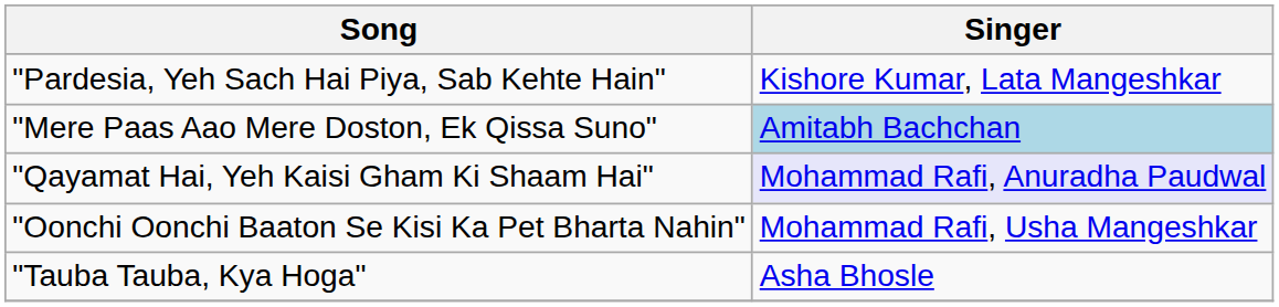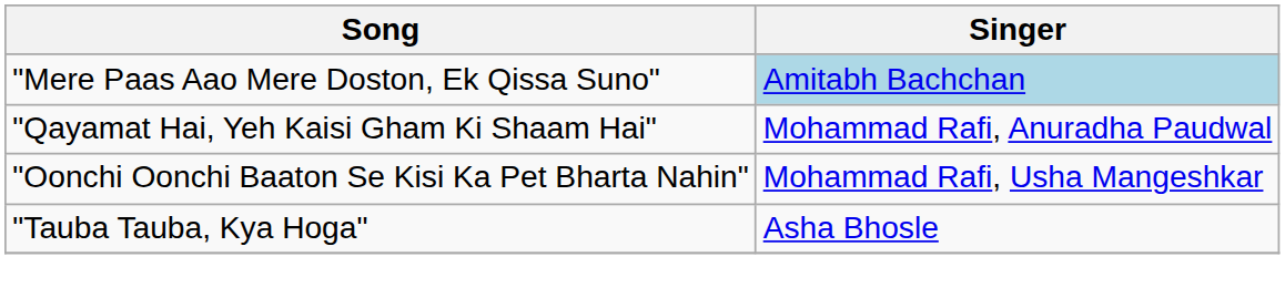 <table class=wikitable>
 <tr>
 <th>Song</th>
 <th>Singer</th>
-</tr>
-<tr>
-<td>"Pardesia, Yeh Sach Hai Piya, Sab Kehte Hain"</td>
-<td><a href='#'>Kishore Kumar</a>, <a href='#'>Lata Mangeshkar</a></td>
 </tr>
 <tr>
 <td>"Mere Paas Aao Mere Doston, Ek Qissa Suno"</td>
 <td style="background: lightblue;"><a href='#'>Amitabh Bachchan</a></td>
 </tr>
 <tr>
 <td>"Qayamat Hai, Yeh Kaisi Gham Ki Shaam Hai"</td>
-<td style="background: lavender;"><a href='#'>Mohammad Rafi</a>, <a href='#'>Anuradha Paudwal</a></td>
+<td><a href='#'>Mohammad Rafi</a>, <a href='#'>Anuradha Paudwal</a></td>
 </tr>
 <tr>
 <td>"Oonchi Oonchi Baaton Se Kisi Ka Pet Bharta Nahin"</td>
 <td><a href='#'>Mohammad Rafi</a>, <a href='#'>Usha Mangeshkar</a></td>
 </tr>
 <tr>
 <td>"Tauba Tauba, Kya Hoga"</td>
 <td><a href='#'>Asha Bhosle</a></td>
 </tr>
 <tr>
 </tr>
 </table>
